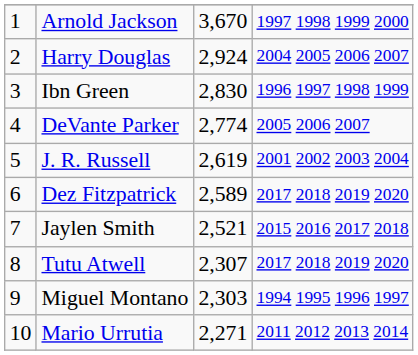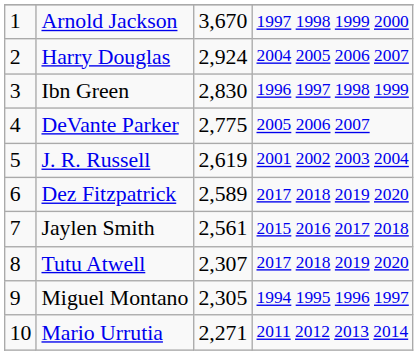 <table class="wikitable">
 <tr>
 </tr>
 <tr>
 <td>1</td>
 <td><a href='#'>Arnold Jackson</a></td>
 <td>3,670</td>
 <td style="font-size:80%;"><a href='#'>1997</a> <a href='#'>1998</a> <a href='#'>1999</a> <a href='#'>2000</a></td>
 </tr>
 <tr>
 <td>2</td>
 <td><a href='#'>Harry Douglas</a></td>
 <td>2,924</td>
 <td style="font-size:80%;"><a href='#'>2004</a> <a href='#'>2005</a> <a href='#'>2006</a> <a href='#'>2007</a></td>
 </tr>
 <tr>
 <td>3</td>
 <td>Ibn Green</td>
 <td>2,830</td>
 <td style="font-size:80%;"><a href='#'>1996</a> <a href='#'>1997</a> <a href='#'>1998</a> <a href='#'>1999</a></td>
 </tr>
 <tr>
 <td>4</td>
 <td><a href='#'>DeVante Parker</a></td>
-<td>2,774</td>
+<td>2,775</td>
 <td style="font-size:80%;"><a href='#'>2005</a> <a href='#'>2006</a> <a href='#'>2007</a></td>
 </tr>
 <tr>
 <td>5</td>
 <td><a href='#'>J. R. Russell</a></td>
 <td>2,619</td>
 <td style="font-size:80%;"><a href='#'>2001</a> <a href='#'>2002</a> <a href='#'>2003</a> <a href='#'>2004</a></td>
 </tr>
 <tr>
 <td>6</td>
 <td><a href='#'>Dez Fitzpatrick</a></td>
 <td>2,589</td>
 <td style="font-size:80%;"><a href='#'>2017</a> <a href='#'>2018</a> <a href='#'>2019</a> <a href='#'>2020</a></td>
 </tr>
 <tr>
 <td>7</td>
 <td>Jaylen Smith</td>
-<td>2,521</td>
+<td>2,561</td>
 <td style="font-size:80%;"><a href='#'>2015</a> <a href='#'>2016</a> <a href='#'>2017</a> <a href='#'>2018</a></td>
 </tr>
 <tr>
 <td>8</td>
 <td><a href='#'>Tutu Atwell</a></td>
 <td>2,307</td>
 <td style="font-size:80%;"><a href='#'>2017</a> <a href='#'>2018</a> <a href='#'>2019</a> <a href='#'>2020</a></td>
 </tr>
 <tr>
 <td>9</td>
 <td>Miguel Montano</td>
-<td>2,303</td>
+<td>2,305</td>
 <td style="font-size:80%;"><a href='#'>1994</a> <a href='#'>1995</a> <a href='#'>1996</a> <a href='#'>1997</a></td>
 </tr>
 <tr>
 <td>10</td>
 <td><a href='#'>Mario Urrutia</a></td>
 <td>2,271</td>
 <td style="font-size:80%;"><a href='#'>2011</a> <a href='#'>2012</a> <a href='#'>2013</a> <a href='#'>2014</a></td>
 </tr>
 </table>
